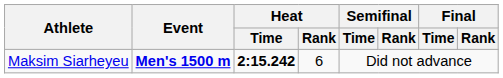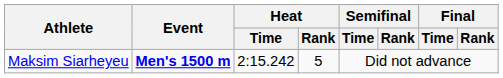 <table class="wikitable" style="font-size:90%">
 <tr>
 <th rowspan=2>Athlete</th>
 <th rowspan=2>Event</th>
 <th colspan=2>Heat</th>
 <th colspan=2>Semifinal</th>
 <th colspan=2>Final</th>
 </tr>
 <tr style="font-size:95%">
 <th>Time</th>
 <th>Rank</th>
 <th>Time</th>
 <th>Rank</th>
 <th>Time</th>
 <th>Rank</th>
 </tr>
 <tr align=center>
 <td align=left><a href='#'>Maksim Siarheyeu</a></td>
 <td align=left><strong><a href='#'>Men's 1500 m</a></strong></td>
-<td><strong>2:15.242</strong></td>
-<td>6</td>
+<td>2:15.242</td>
+<td>5</td>
 <td colspan=4>Did not advance</td>
 </tr>
 </table>
